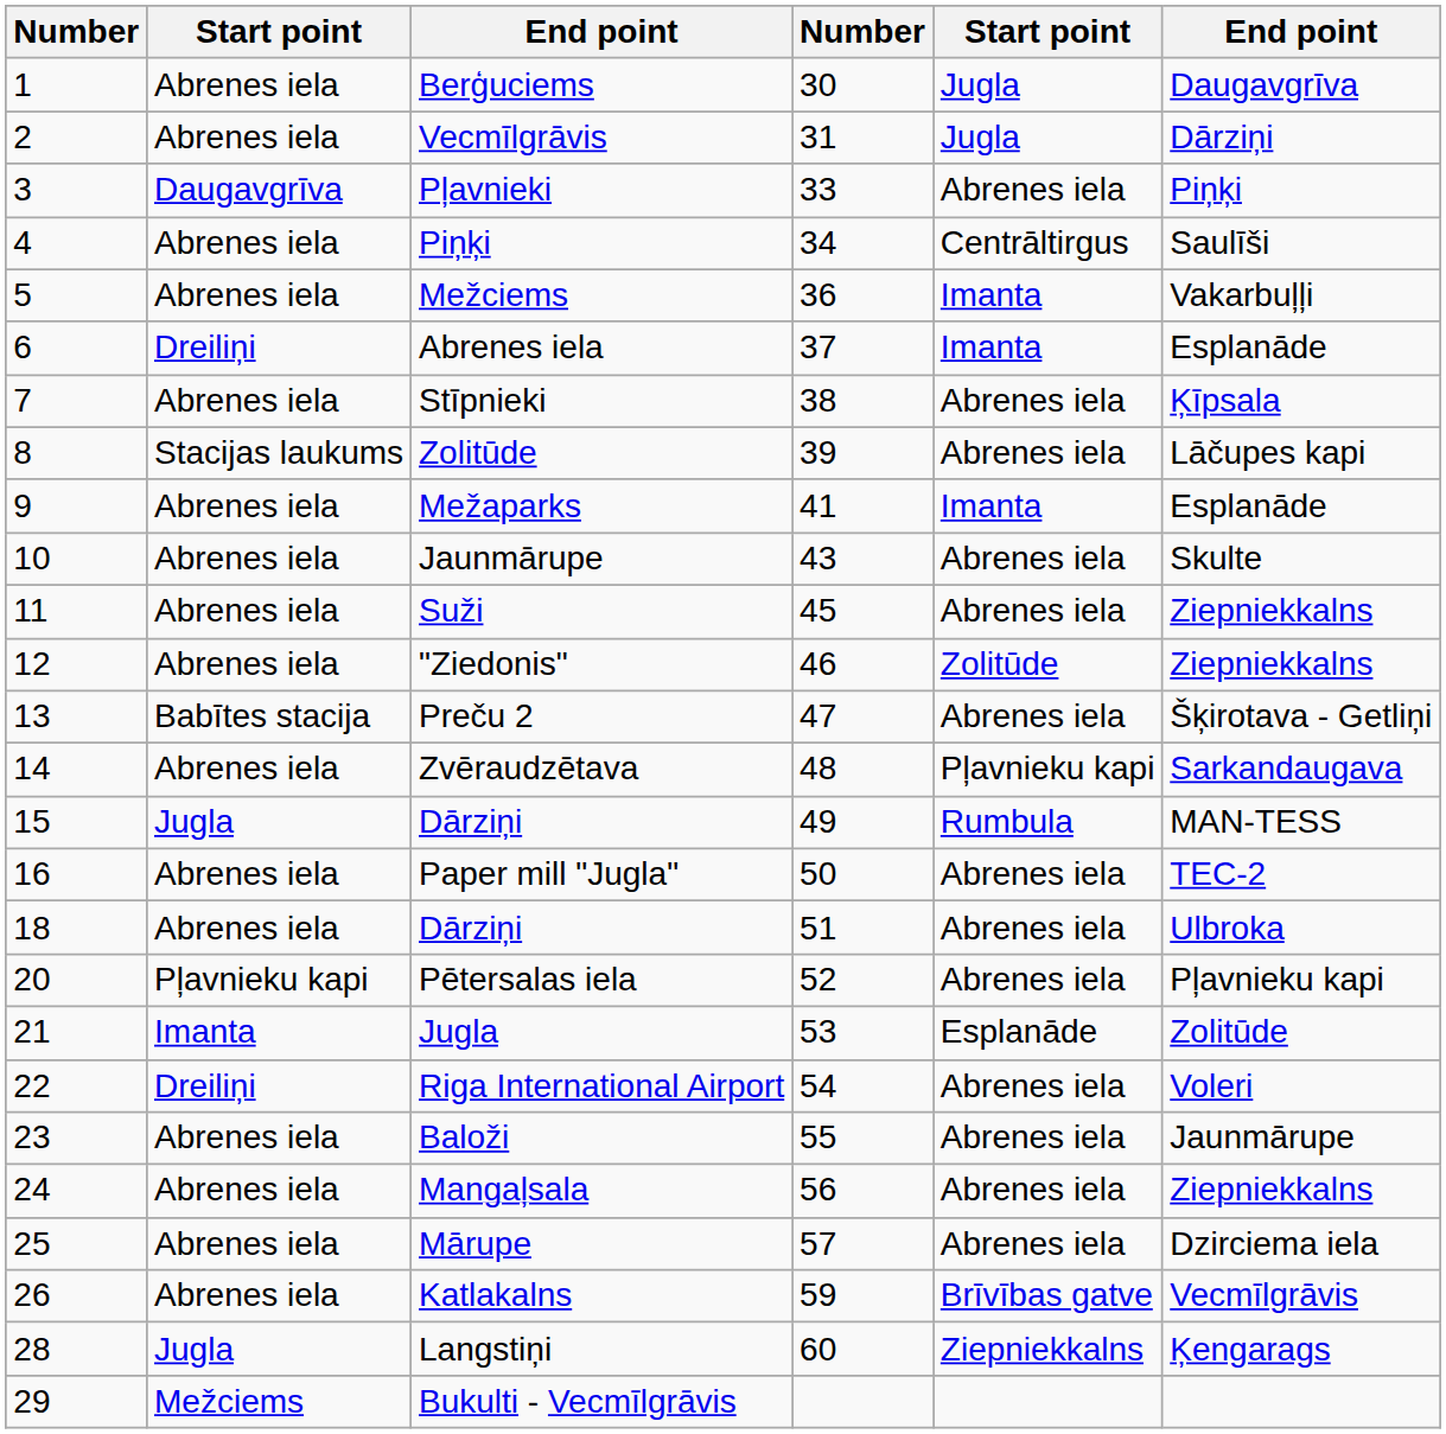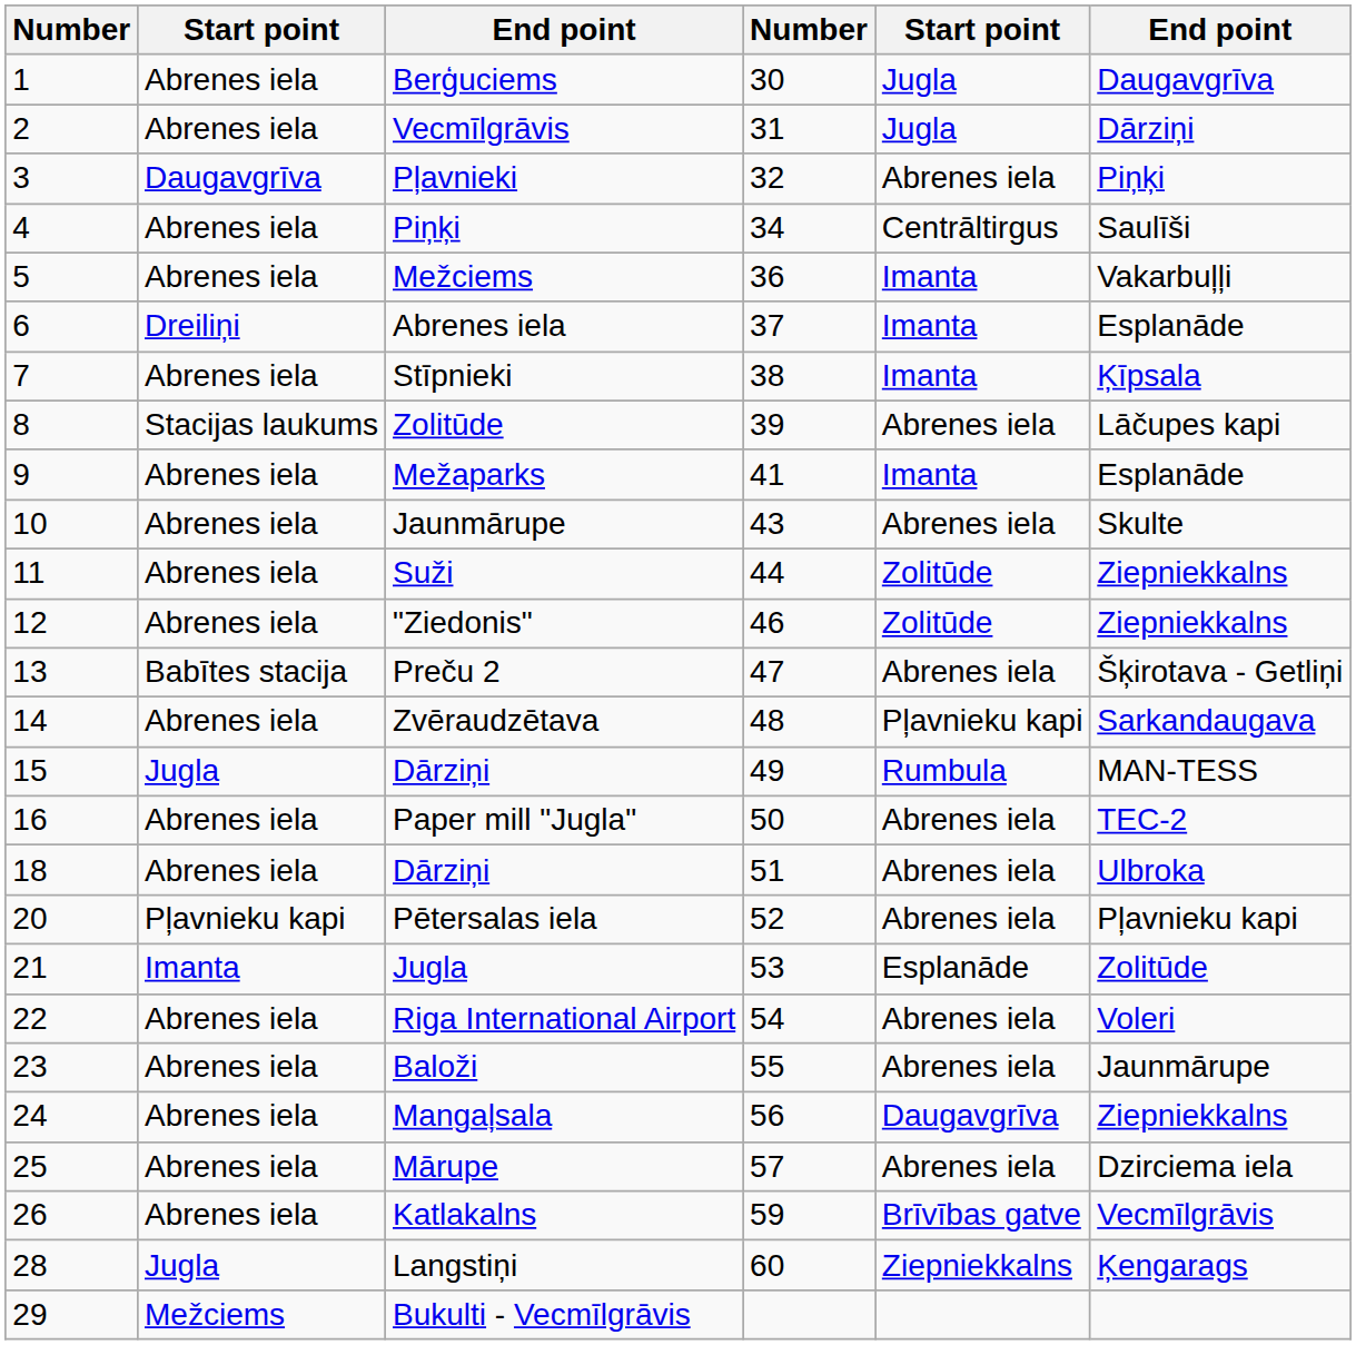 <table class="wikitable">
 <tr>
 <th>Number</th>
 <th>Start point</th>
 <th>End point</th>
 <th>Number</th>
 <th>Start point</th>
 <th>End point</th>
 </tr>
 <tr>
 <td>1</td>
 <td>Abrenes iela</td>
 <td><a href='#'>Berģuciems</a></td>
 <td>30</td>
 <td><a href='#'>Jugla</a></td>
 <td><a href='#'>Daugavgrīva</a></td>
 </tr>
 <tr>
 <td>2</td>
 <td>Abrenes iela</td>
 <td><a href='#'>Vecmīlgrāvis</a></td>
 <td>31</td>
 <td><a href='#'>Jugla</a></td>
 <td><a href='#'>Dārziņi</a></td>
 </tr>
 <tr>
 <td>3</td>
 <td><a href='#'>Daugavgrīva</a></td>
 <td><a href='#'>Pļavnieki</a></td>
-<td>33</td>
+<td>32</td>
 <td>Abrenes iela</td>
 <td><a href='#'>Piņķi</a></td>
 </tr>
 <tr>
 <td>4</td>
 <td>Abrenes iela</td>
 <td><a href='#'>Piņķi</a></td>
 <td>34</td>
 <td>Centrāltirgus</td>
 <td>Saulīši</td>
 </tr>
 <tr>
 <td>5</td>
 <td>Abrenes iela</td>
 <td><a href='#'>Mežciems</a></td>
 <td>36</td>
 <td><a href='#'>Imanta</a></td>
 <td>Vakarbuļļi</td>
 </tr>
 <tr>
 <td>6</td>
 <td><a href='#'>Dreiliņi</a></td>
 <td>Abrenes iela</td>
 <td>37</td>
 <td><a href='#'>Imanta</a></td>
 <td>Esplanāde</td>
 </tr>
 <tr>
 <td>7</td>
 <td>Abrenes iela</td>
 <td>Stīpnieki</td>
 <td>38</td>
-<td>Abrenes iela</td>
+<td><a href='#'>Imanta</a></td>
 <td><a href='#'>Ķīpsala</a></td>
 </tr>
 <tr>
 <td>8</td>
 <td>Stacijas laukums</td>
 <td><a href='#'>Zolitūde</a></td>
 <td>39</td>
 <td>Abrenes iela</td>
 <td>Lāčupes kapi</td>
 </tr>
 <tr>
 <td>9</td>
 <td>Abrenes iela</td>
 <td><a href='#'>Mežaparks</a></td>
 <td>41</td>
 <td><a href='#'>Imanta</a></td>
 <td>Esplanāde</td>
 </tr>
 <tr>
 <td>10</td>
 <td>Abrenes iela</td>
 <td>Jaunmārupe</td>
 <td>43</td>
 <td>Abrenes iela</td>
 <td>Skulte</td>
 </tr>
 <tr>
 <td>11</td>
 <td>Abrenes iela</td>
 <td><a href='#'>Suži</a></td>
-<td>45</td>
-<td>Abrenes iela</td>
+<td>44</td>
+<td><a href='#'>Zolitūde</a></td>
 <td><a href='#'>Ziepniekkalns</a></td>
 </tr>
 <tr>
 <td>12</td>
 <td>Abrenes iela</td>
 <td>"Ziedonis"</td>
 <td>46</td>
 <td><a href='#'>Zolitūde</a></td>
 <td><a href='#'>Ziepniekkalns</a></td>
 </tr>
 <tr>
 <td>13</td>
 <td>Babītes stacija</td>
 <td>Preču 2</td>
 <td>47</td>
 <td>Abrenes iela</td>
 <td>Šķirotava - Getliņi</td>
 </tr>
 <tr>
 <td>14</td>
 <td>Abrenes iela</td>
 <td>Zvēraudzētava</td>
 <td>48</td>
 <td>Pļavnieku kapi</td>
 <td><a href='#'>Sarkandaugava</a></td>
 </tr>
 <tr>
 <td>15</td>
 <td><a href='#'>Jugla</a></td>
 <td><a href='#'>Dārziņi</a></td>
 <td>49</td>
 <td><a href='#'>Rumbula</a></td>
 <td>MAN-TESS</td>
 </tr>
 <tr>
 <td>16</td>
 <td>Abrenes iela</td>
 <td>Paper mill "Jugla"</td>
 <td>50</td>
 <td>Abrenes iela</td>
 <td><a href='#'>TEC-2</a></td>
 </tr>
 <tr>
 <td>18</td>
 <td>Abrenes iela</td>
 <td><a href='#'>Dārziņi</a></td>
 <td>51</td>
 <td>Abrenes iela</td>
 <td><a href='#'>Ulbroka</a></td>
 </tr>
 <tr>
 <td>20</td>
 <td>Pļavnieku kapi</td>
 <td>Pētersalas iela</td>
 <td>52</td>
 <td>Abrenes iela</td>
 <td>Pļavnieku kapi</td>
 </tr>
 <tr>
 <td>21</td>
 <td><a href='#'>Imanta</a></td>
 <td><a href='#'>Jugla</a></td>
 <td>53</td>
 <td>Esplanāde</td>
 <td><a href='#'>Zolitūde</a></td>
 </tr>
 <tr>
 <td>22</td>
-<td><a href='#'>Dreiliņi</a></td>
+<td>Abrenes iela</td>
 <td><a href='#'>Riga International Airport</a></td>
 <td>54</td>
 <td>Abrenes iela</td>
 <td><a href='#'>Voleri</a></td>
 </tr>
 <tr>
 <td>23</td>
 <td>Abrenes iela</td>
 <td><a href='#'>Baloži</a></td>
 <td>55</td>
 <td>Abrenes iela</td>
 <td>Jaunmārupe</td>
 </tr>
 <tr>
 <td>24</td>
 <td>Abrenes iela</td>
 <td><a href='#'>Mangaļsala</a></td>
 <td>56</td>
-<td>Abrenes iela</td>
+<td><a href='#'>Daugavgrīva</a></td>
 <td><a href='#'>Ziepniekkalns</a></td>
 </tr>
 <tr>
 <td>25</td>
 <td>Abrenes iela</td>
 <td><a href='#'>Mārupe</a></td>
 <td>57</td>
 <td>Abrenes iela</td>
 <td>Dzirciema iela</td>
 </tr>
 <tr>
 <td>26</td>
 <td>Abrenes iela</td>
 <td><a href='#'>Katlakalns</a></td>
 <td>59</td>
 <td><a href='#'>Brīvības gatve</a></td>
 <td><a href='#'>Vecmīlgrāvis</a></td>
 </tr>
 <tr>
 <td>28</td>
 <td><a href='#'>Jugla</a></td>
 <td>Langstiņi</td>
 <td>60</td>
 <td><a href='#'>Ziepniekkalns</a></td>
 <td><a href='#'>Ķengarags</a></td>
 </tr>
 <tr>
 <td>29</td>
 <td><a href='#'>Mežciems</a></td>
 <td><a href='#'>Bukulti</a> - <a href='#'>Vecmīlgrāvis</a></td>
 <td></td>
 <td></td>
 <td></td>
 </tr>
 </table>
